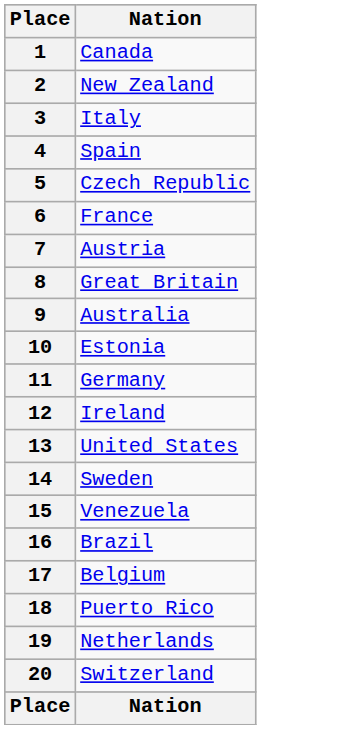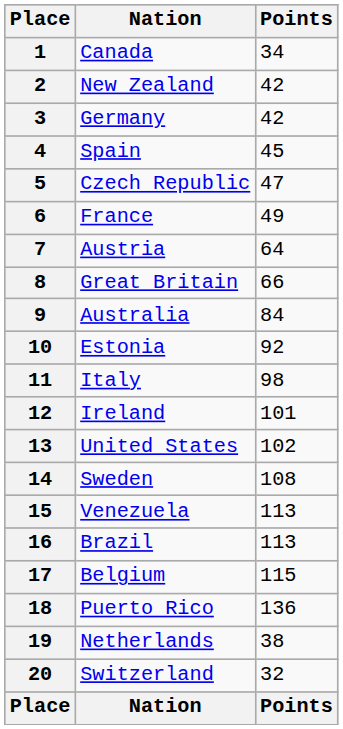 <table class="wikitable" style="font-size: 95%">
 <tr>
 <th>Place</th>
 <th>Nation</th>
+<th>Points</th>
 </tr>
 <tr>
 <th>1</th>
 <td> <a href='#'>Canada</a></td>
+<td>34</td>
 </tr>
 <tr>
 <th>2</th>
 <td> <a href='#'>New Zealand</a></td>
+<td>42</td>
 </tr>
 <tr>
 <th>3</th>
-<td> <a href='#'>Italy</a></td>
+<td> <a href='#'>Germany</a></td>
+<td>42</td>
 </tr>
 <tr>
 <th>4</th>
 <td> <a href='#'>Spain</a></td>
+<td>45</td>
 </tr>
 <tr>
 <th>5</th>
 <td> <a href='#'>Czech Republic</a></td>
+<td>47</td>
 </tr>
 <tr>
 <th>6</th>
 <td> <a href='#'>France</a></td>
+<td>49</td>
 </tr>
 <tr>
 <th>7</th>
 <td> <a href='#'>Austria</a></td>
+<td>64</td>
 </tr>
 <tr>
 <th>8</th>
 <td> <a href='#'>Great Britain</a></td>
+<td>66</td>
 </tr>
 <tr>
 <th>9</th>
 <td> <a href='#'>Australia</a></td>
+<td>84</td>
 </tr>
 <tr>
 <th>10</th>
 <td> <a href='#'>Estonia</a></td>
+<td>92</td>
 </tr>
 <tr>
 <th>11</th>
-<td> <a href='#'>Germany</a></td>
+<td> <a href='#'>Italy</a></td>
+<td>98</td>
 </tr>
 <tr>
 <th>12</th>
 <td> <a href='#'>Ireland</a></td>
+<td>101</td>
 </tr>
 <tr>
 <th>13</th>
 <td> <a href='#'>United States</a></td>
+<td>102</td>
 </tr>
 <tr>
 <th>14</th>
 <td> <a href='#'>Sweden</a></td>
+<td>108</td>
 </tr>
 <tr>
 <th>15</th>
 <td> <a href='#'>Venezuela</a></td>
+<td>113</td>
 </tr>
 <tr>
 <th>16</th>
 <td> <a href='#'>Brazil</a></td>
+<td>113</td>
 </tr>
 <tr>
 <th>17</th>
 <td> <a href='#'>Belgium</a></td>
+<td>115</td>
 </tr>
 <tr>
 <th>18</th>
 <td> <a href='#'>Puerto Rico</a></td>
+<td>136</td>
 </tr>
 <tr>
 <th>19</th>
 <td> <a href='#'>Netherlands</a></td>
+<td>38</td>
 </tr>
 <tr>
 <th>20</th>
 <td> <a href='#'>Switzerland</a></td>
+<td>32</td>
 </tr>
 <tr>
 <th>Place</th>
 <th>Nation</th>
+<th>Points</th>
 </tr>
 </table>
